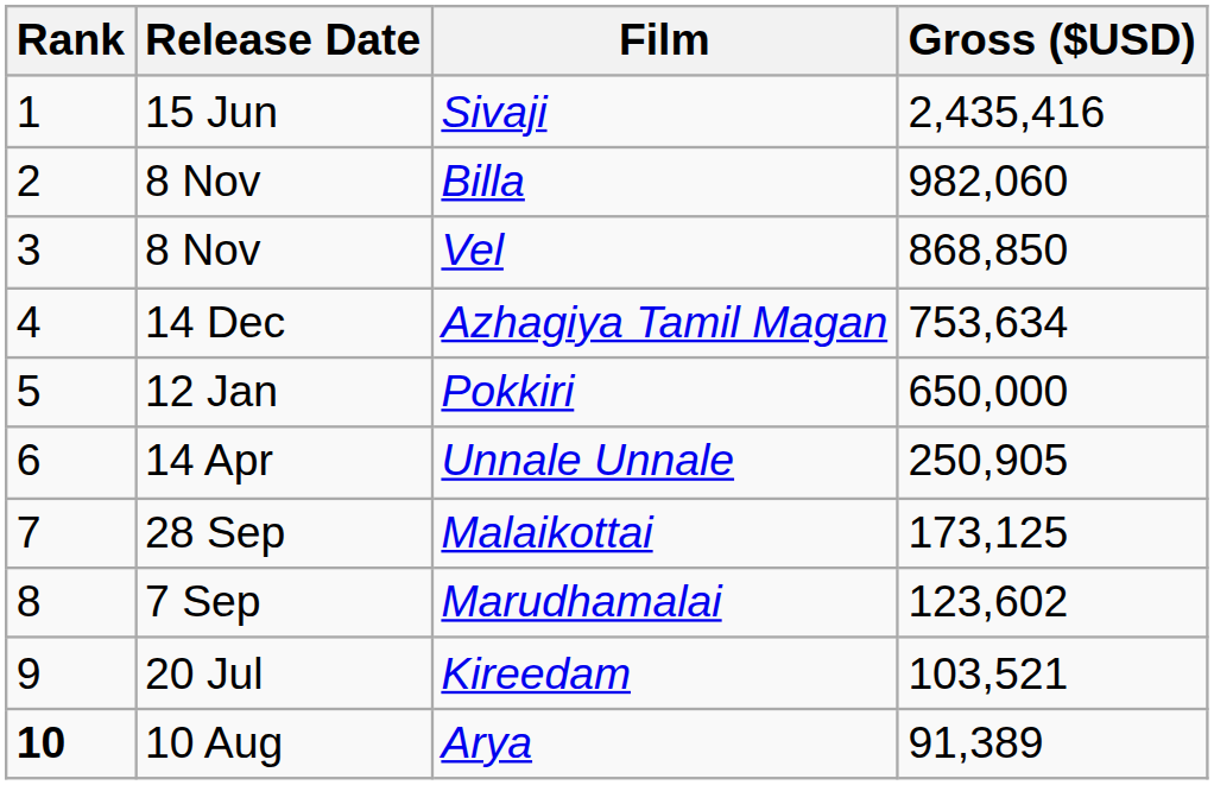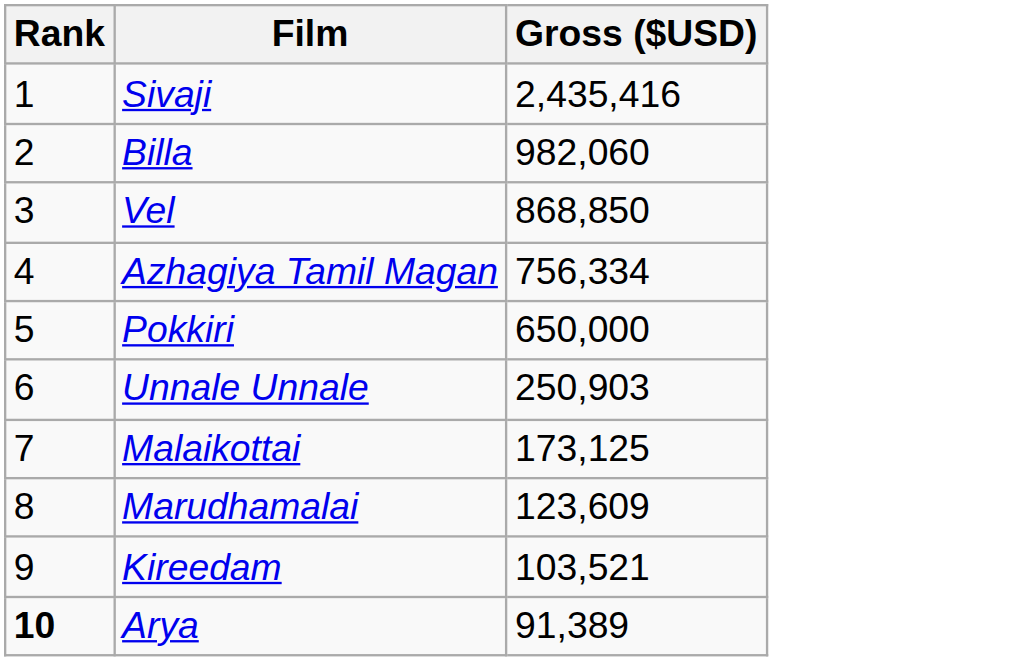 <table class="wikitable">
 <tr>
 <th>Rank</th>
-<th>Release Date</th>
 <th>Film</th>
 <th>Gross ($USD)</th>
 </tr>
 <tr>
 <td>1</td>
-<td>15 Jun</td>
 <td><a href='#'><em>Sivaji</em></a></td>
 <td>2,435,416</td>
 </tr>
 <tr>
 <td>2</td>
-<td>8 Nov</td>
 <td><a href='#'><em>Billa</em></a></td>
 <td>982,060</td>
 </tr>
 <tr>
 <td>3</td>
-<td>8 Nov</td>
 <td><a href='#'><em>Vel</em></a></td>
 <td>868,850</td>
 </tr>
 <tr>
 <td>4</td>
-<td>14 Dec</td>
 <td><em><a href='#'>Azhagiya Tamil Magan</a></em></td>
-<td>753,634</td>
+<td>756,334</td>
 </tr>
 <tr>
 <td>5</td>
-<td>12 Jan</td>
 <td><em><a href='#'>Pokkiri</a></em></td>
 <td>650,000</td>
 </tr>
 <tr>
 <td>6</td>
-<td>14 Apr</td>
 <td><em><a href='#'>Unnale Unnale</a></em></td>
-<td>250,905</td>
+<td>250,903</td>
 </tr>
 <tr>
 <td>7</td>
-<td>28 Sep</td>
 <td><em><a href='#'>Malaikottai</a></em></td>
 <td>173,125</td>
 </tr>
 <tr>
 <td>8</td>
-<td>7 Sep</td>
 <td><em><a href='#'>Marudhamalai</a></em></td>
-<td>123,602</td>
+<td>123,609</td>
 </tr>
 <tr>
 <td>9</td>
-<td>20 Jul</td>
 <td><a href='#'><em>Kireedam</em></a></td>
 <td>103,521</td>
 </tr>
 <tr>
 <td><strong>10</strong></td>
-<td>10 Aug</td>
 <td><a href='#'><em>Arya</em></a></td>
 <td>91,389</td>
 </tr>
 </table>
